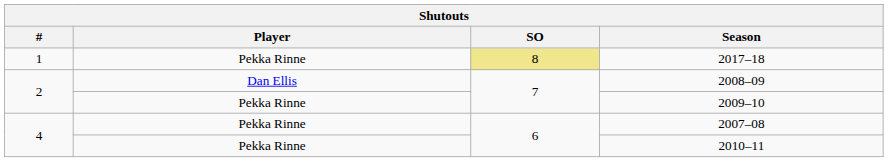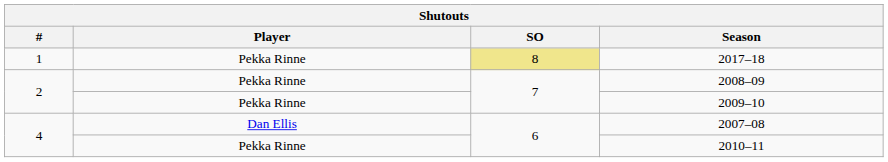 <table class="wikitable" style="text-align: center; font-size: 95%" width="80%">
 <tr>
 <th colspan="4">Shutouts</th>
 </tr>
 <tr>
 <th>#</th>
 <th>Player</th>
 <th>SO</th>
 <th>Season</th>
 </tr>
 <tr>
 <td>1</td>
 <td>Pekka Rinne</td>
 <td style="background: khaki;">8</td>
 <td>2017–18</td>
 </tr>
 <tr>
 <td rowspan="2">2</td>
-<td><a href='#'>Dan Ellis</a></td>
+<td>Pekka Rinne</td>
 <td rowspan="2">7</td>
 <td>2008–09</td>
 </tr>
 <tr>
 <td>Pekka Rinne</td>
 <td>2009–10</td>
 </tr>
 <tr>
 <td rowspan="2">4</td>
-<td>Pekka Rinne</td>
+<td><a href='#'>Dan Ellis</a></td>
 <td rowspan="2">6</td>
 <td>2007–08</td>
 </tr>
 <tr>
 <td>Pekka Rinne</td>
 <td>2010–11</td>
 </tr>
 </table>
